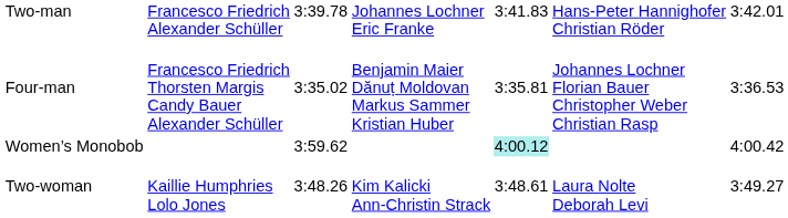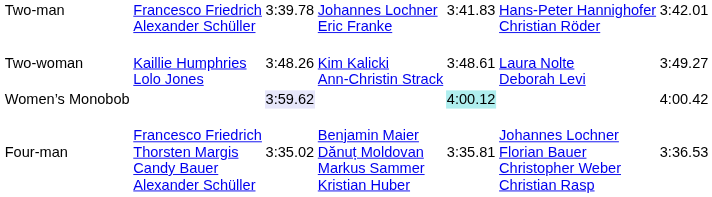 <table>
 <tr>
 <td>Two-man<br></td>
 <td><br><a href='#'>Francesco Friedrich</a><br><a href='#'>Alexander Schüller</a></td>
 <td>3:39.78</td>
 <td><br><a href='#'>Johannes Lochner</a><br><a href='#'>Eric Franke</a></td>
 <td>3:41.83</td>
 <td><br><a href='#'>Hans-Peter Hannighofer</a><br><a href='#'>Christian Röder</a></td>
 <td>3:42.01</td>
 </tr>
 <tr>
+<td>Two-woman<br></td>
+<td><br><a href='#'>Kaillie Humphries</a><br><a href='#'>Lolo Jones</a></td>
+<td>3:48.26</td>
+<td><br><a href='#'>Kim Kalicki</a><br><a href='#'>Ann-Christin Strack</a></td>
+<td>3:48.61</td>
+<td><br><a href='#'>Laura Nolte</a><br><a href='#'>Deborah Levi</a></td>
+<td>3:49.27</td>
+</tr>
+<tr>
+<td>Women’s Monobob<br></td>
+<td></td>
+<td style="background: lavender;">3:59.62</td>
+<td></td>
+<td style="background: paleturquoise;">4:00.12</td>
+<td></td>
+<td>4:00.42</td>
+</tr>
+<tr>
 <td>Four-man<br></td>
 <td><br><a href='#'>Francesco Friedrich</a><br><a href='#'>Thorsten Margis</a><br><a href='#'>Candy Bauer</a><br><a href='#'>Alexander Schüller</a></td>
 <td>3:35.02</td>
 <td><br><a href='#'>Benjamin Maier</a><br><a href='#'>Dănuț Moldovan</a><br><a href='#'>Markus Sammer</a><br><a href='#'>Kristian Huber</a></td>
 <td>3:35.81</td>
 <td><br><a href='#'>Johannes Lochner</a><br><a href='#'>Florian Bauer</a><br><a href='#'>Christopher Weber</a><br><a href='#'>Christian Rasp</a></td>
 <td>3:36.53</td>
 </tr>
-<tr>
-<td>Women’s Monobob<br></td>
-<td></td>
-<td>3:59.62</td>
-<td></td>
-<td style="background: paleturquoise;">4:00.12</td>
-<td></td>
-<td>4:00.42</td>
-</tr>
-<tr>
-<td>Two-woman<br></td>
-<td><br><a href='#'>Kaillie Humphries</a><br><a href='#'>Lolo Jones</a></td>
-<td>3:48.26</td>
-<td><br><a href='#'>Kim Kalicki</a><br><a href='#'>Ann-Christin Strack</a></td>
-<td>3:48.61</td>
-<td><br><a href='#'>Laura Nolte</a><br><a href='#'>Deborah Levi</a></td>
-<td>3:49.27</td>
-</tr>
 </table>
